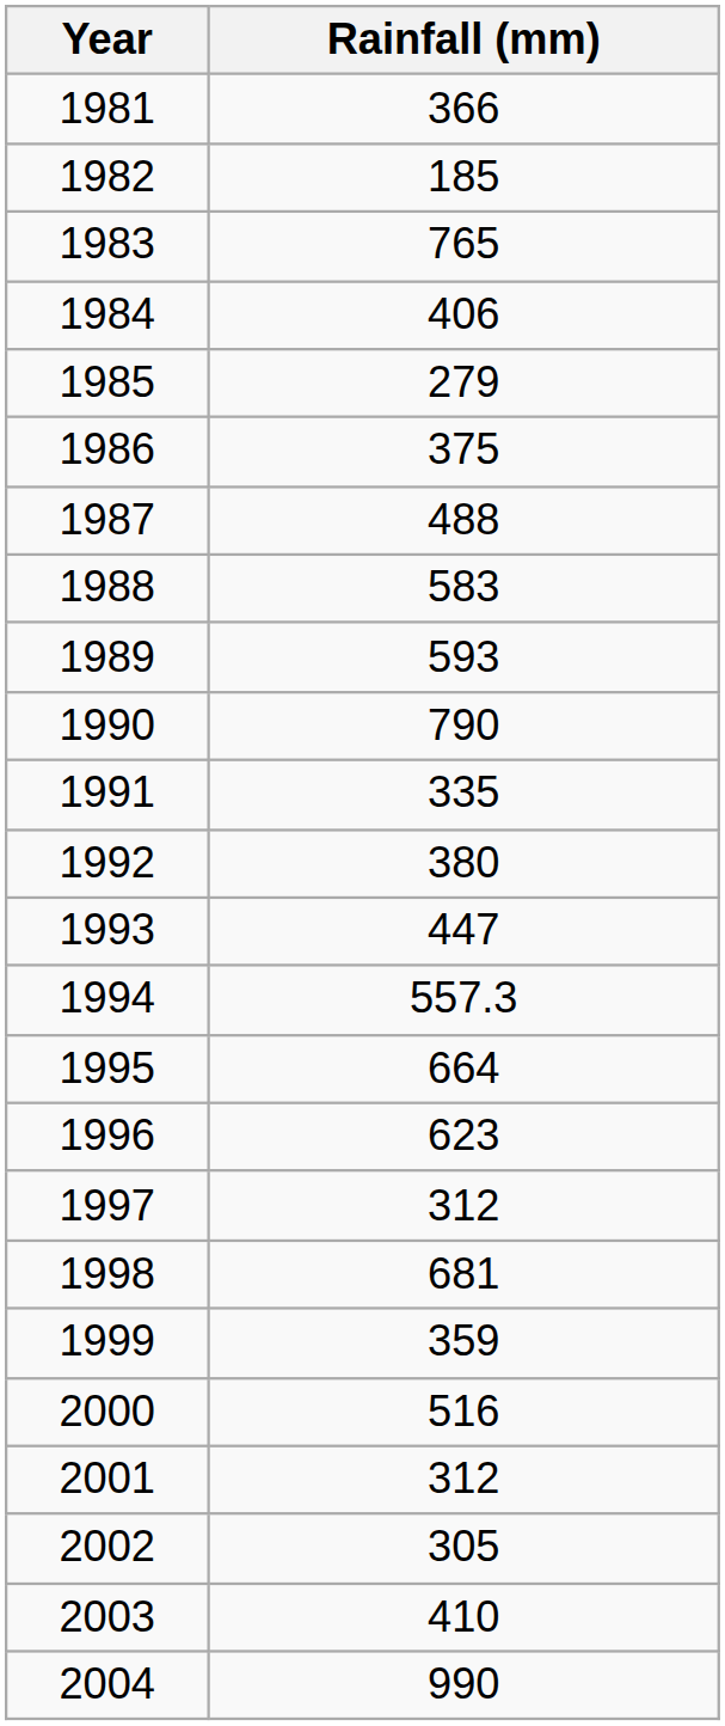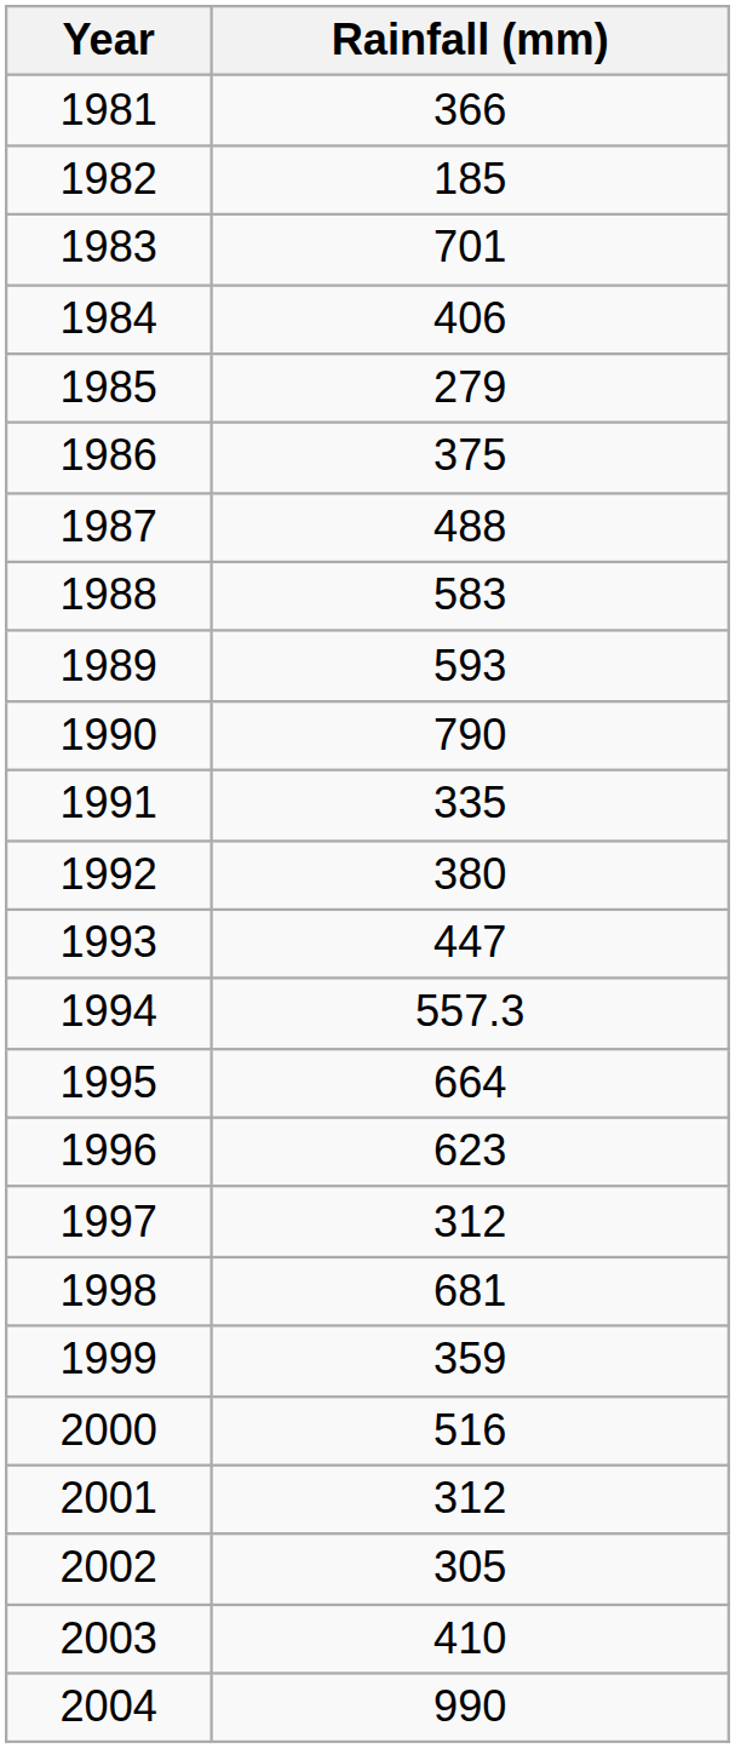 <table class="wikitable sortable" style="text-align:center" width=30%>
 <tr>
 <th>Year</th>
 <th>Rainfall (mm)</th>
 </tr>
 <tr>
 <td>1981</td>
 <td>366</td>
 </tr>
 <tr>
 <td>1982</td>
 <td>185</td>
 </tr>
 <tr>
 <td>1983</td>
-<td>765</td>
+<td>701</td>
 </tr>
 <tr>
 <td>1984</td>
 <td>406</td>
 </tr>
 <tr>
 <td>1985</td>
 <td>279</td>
 </tr>
 <tr>
 <td>1986</td>
 <td>375</td>
 </tr>
 <tr>
 <td>1987</td>
 <td>488</td>
 </tr>
 <tr>
 <td>1988</td>
 <td>583</td>
 </tr>
 <tr>
 <td>1989</td>
 <td>593</td>
 </tr>
 <tr>
 <td>1990</td>
 <td>790</td>
 </tr>
 <tr>
 <td>1991</td>
 <td>335</td>
 </tr>
 <tr>
 <td>1992</td>
 <td>380</td>
 </tr>
 <tr>
 <td>1993</td>
 <td>447</td>
 </tr>
 <tr>
 <td>1994</td>
 <td>557.3</td>
 </tr>
 <tr>
 <td>1995</td>
 <td>664</td>
 </tr>
 <tr>
 <td>1996</td>
 <td>623</td>
 </tr>
 <tr>
 <td>1997</td>
 <td>312</td>
 </tr>
 <tr>
 <td>1998</td>
 <td>681</td>
 </tr>
 <tr>
 <td>1999</td>
 <td>359</td>
 </tr>
 <tr>
 <td>2000</td>
 <td>516</td>
 </tr>
 <tr>
 <td>2001</td>
 <td>312</td>
 </tr>
 <tr>
 <td>2002</td>
 <td>305</td>
 </tr>
 <tr>
 <td>2003</td>
 <td>410</td>
 </tr>
 <tr>
 <td>2004</td>
 <td>990</td>
 </tr>
 </table>
